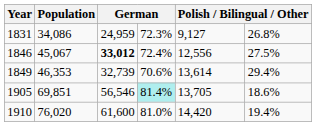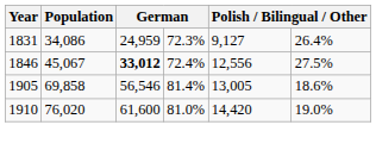 <table class="wikitable">
 <tr>
 <th>Year</th>
 <th>Population</th>
 <th colspan="2">German</th>
 <th colspan="2">Polish / Bilingual / Other</th>
 </tr>
 <tr>
 <td>1831</td>
 <td>34,086</td>
 <td>24,959</td>
 <td>72.3%</td>
 <td>9,127</td>
-<td>26.8%</td>
+<td>26.4%</td>
 </tr>
 <tr>
 <td>1846</td>
 <td>45,067</td>
 <td><strong>33,012</strong></td>
 <td>72.4%</td>
 <td>12,556</td>
 <td>27.5%</td>
 </tr>
 <tr>
-<td>1849</td>
-<td>46,353</td>
-<td>32,739</td>
-<td>70.6%</td>
-<td>13,614</td>
-<td>29.4%</td>
-</tr>
-<tr>
 <td>1905</td>
-<td>69,851</td>
+<td>69,858</td>
 <td>56,546</td>
-<td style="background: paleturquoise;">81.4%</td>
-<td>13,705</td>
+<td>81.4%</td>
+<td>13,005</td>
 <td>18.6%</td>
 </tr>
 <tr>
 <td>1910</td>
 <td>76,020</td>
 <td>61,600</td>
 <td>81.0%</td>
 <td>14,420</td>
-<td>19.4%</td>
+<td>19.0%</td>
 </tr>
 </table>
